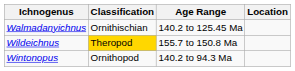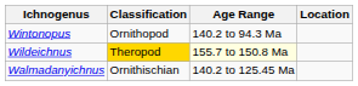 <table class="wikitable">
 <tr>
 <th>Ichnogenus</th>
 <th>Classification</th>
 <th>Age Range</th>
 <th>Location</th>
 </tr>
 <tr>
+<td><em><a href='#'>Wintonopus</a></em></td>
+<td>Ornithopod</td>
+<td>140.2 to 94.3 Ma</td>
+<td></td>
+</tr>
+<tr>
+<td><em><a href='#'>Wildeichnus</a></em></td>
+<td style="background: gold;">Theropod</td>
+<td style="background: lightyellow;">155.7 to 150.8 Ma</td>
+<td><br></td>
+</tr>
+<tr>
 <td><em><a href='#'>Walmadanyichnus</a></em></td>
 <td>Ornithischian</td>
 <td>140.2 to 125.45 Ma</td>
 <td></td>
 </tr>
-<tr>
-<td><em><a href='#'>Wildeichnus</a></em></td>
-<td style="background: gold;">Theropod</td>
-<td>155.7 to 150.8 Ma</td>
-<td><br></td>
-</tr>
-<tr>
-<td><em><a href='#'>Wintonopus</a></em></td>
-<td>Ornithopod</td>
-<td>140.2 to 94.3 Ma</td>
-<td></td>
-</tr>
 </table>
